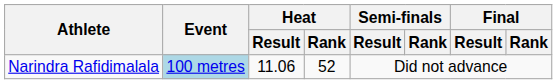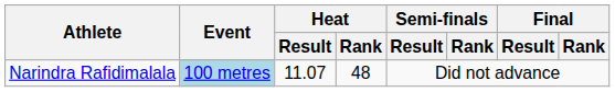 <table class="wikitable" style="font-size:90%; text-align:center">
 <tr>
 <th rowspan="2">Athlete</th>
 <th rowspan="2">Event</th>
 <th colspan="2">Heat</th>
 <th colspan="2">Semi-finals</th>
 <th colspan="2">Final</th>
 </tr>
 <tr>
 <th>Result</th>
 <th>Rank</th>
 <th>Result</th>
 <th>Rank</th>
 <th>Result</th>
 <th>Rank</th>
 </tr>
 <tr>
 <td align="left"><a href='#'>Narindra Rafidimalala</a></td>
 <td align="left" style="background: lightblue;"><a href='#'>100 metres</a></td>
-<td>11.06</td>
-<td>52</td>
+<td>11.07</td>
+<td>48</td>
 <td colspan="4">Did not advance</td>
 </tr>
 </table>
